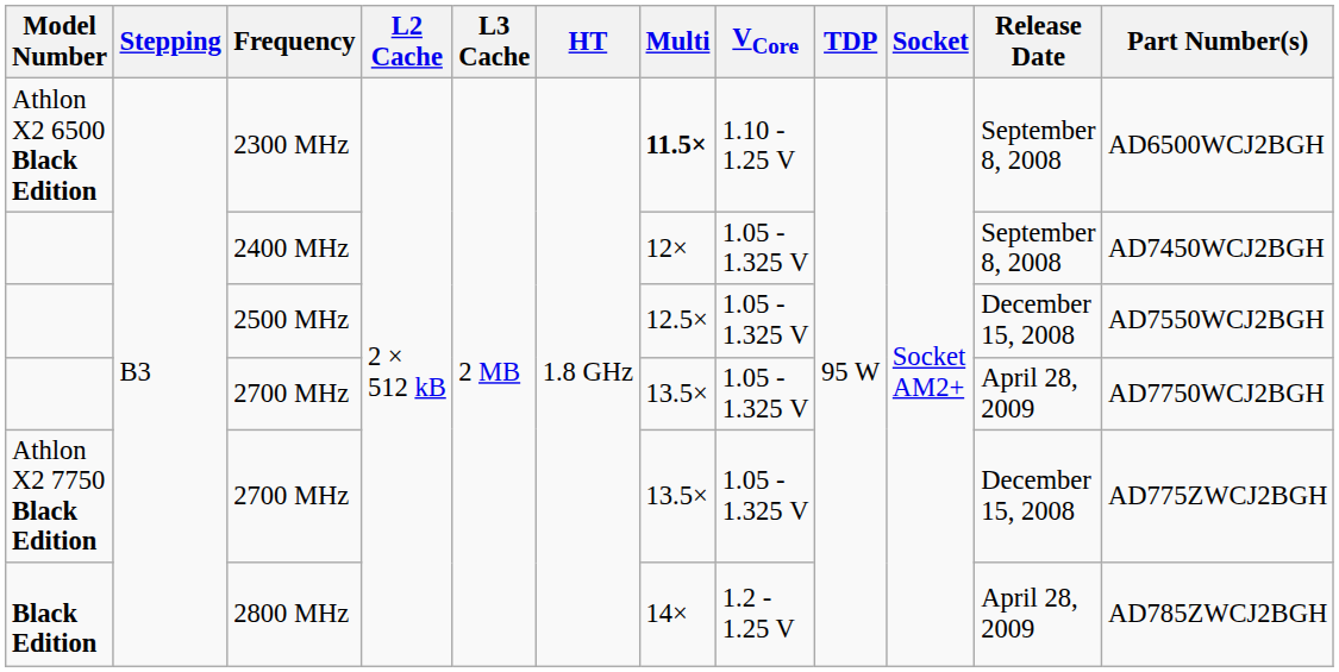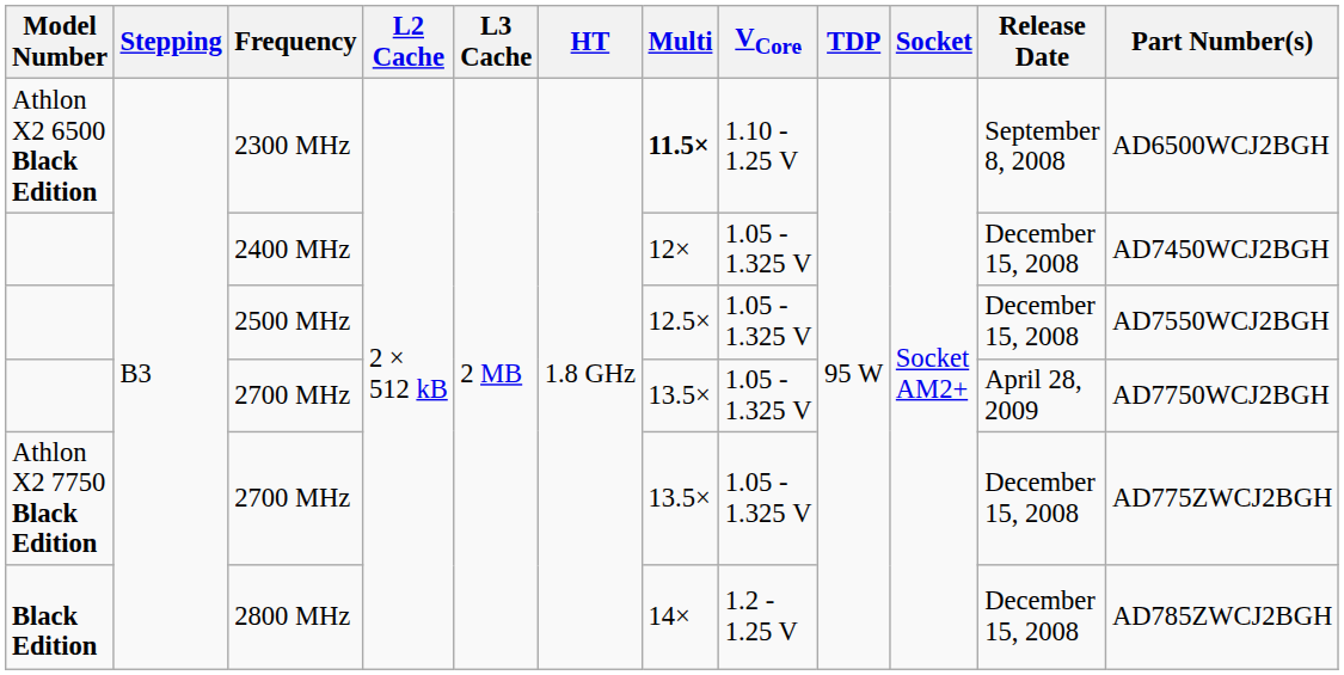 <table class="wikitable">
 <tr>
 <th>Model Number</th>
 <th><a href='#'>Stepping</a></th>
 <th>Frequency</th>
 <th><a href='#'>L2 Cache</a></th>
 <th>L3 Cache</th>
 <th><a href='#'>HT</a></th>
 <th><a href='#'>Multi</a></th>
 <th><a href='#'>V<sub>Core</sub></a></th>
 <th><a href='#'>TDP</a></th>
 <th><a href='#'>Socket</a></th>
 <th>Release Date</th>
 <th>Part Number(s)</th>
 </tr>
 <tr>
 <td>Athlon X2 6500<br><strong>Black Edition</strong></td>
 <td rowspan="6">B3</td>
 <td>2300 MHz</td>
 <td rowspan="6">2 × 512 <a href='#'>kB</a></td>
 <td rowspan="6">2 <a href='#'>MB</a></td>
 <td rowspan="6">1.8 GHz</td>
 <td><strong>11.5×</strong></td>
 <td>1.10 - 1.25 V</td>
 <td rowspan="6">95 W</td>
 <td rowspan="6"><a href='#'>Socket AM2+</a></td>
 <td>September 8, 2008</td>
 <td>AD6500WCJ2BGH</td>
 </tr>
 <tr>
 <td></td>
 <td>2400 MHz</td>
 <td>12×</td>
 <td>1.05 - 1.325 V</td>
-<td>September 8, 2008</td>
+<td>December 15, 2008</td>
 <td>AD7450WCJ2BGH</td>
 </tr>
 <tr>
 <td></td>
 <td>2500 MHz</td>
 <td>12.5×</td>
 <td>1.05 - 1.325 V</td>
 <td>December 15, 2008</td>
 <td>AD7550WCJ2BGH</td>
 </tr>
 <tr>
 <td></td>
 <td>2700 MHz</td>
 <td>13.5×</td>
 <td>1.05 - 1.325 V</td>
 <td>April 28, 2009</td>
 <td>AD7750WCJ2BGH</td>
 </tr>
 <tr>
 <td>Athlon X2 7750<br><strong>Black Edition</strong></td>
 <td>2700 MHz</td>
 <td>13.5×</td>
 <td>1.05 - 1.325 V</td>
 <td>December 15, 2008</td>
 <td>AD775ZWCJ2BGH</td>
 </tr>
 <tr>
 <td><br><strong>Black Edition</strong></td>
 <td>2800 MHz</td>
 <td>14×</td>
 <td>1.2 - 1.25 V</td>
-<td>April 28, 2009</td>
+<td>December 15, 2008</td>
 <td>AD785ZWCJ2BGH</td>
 </tr>
 </table>
